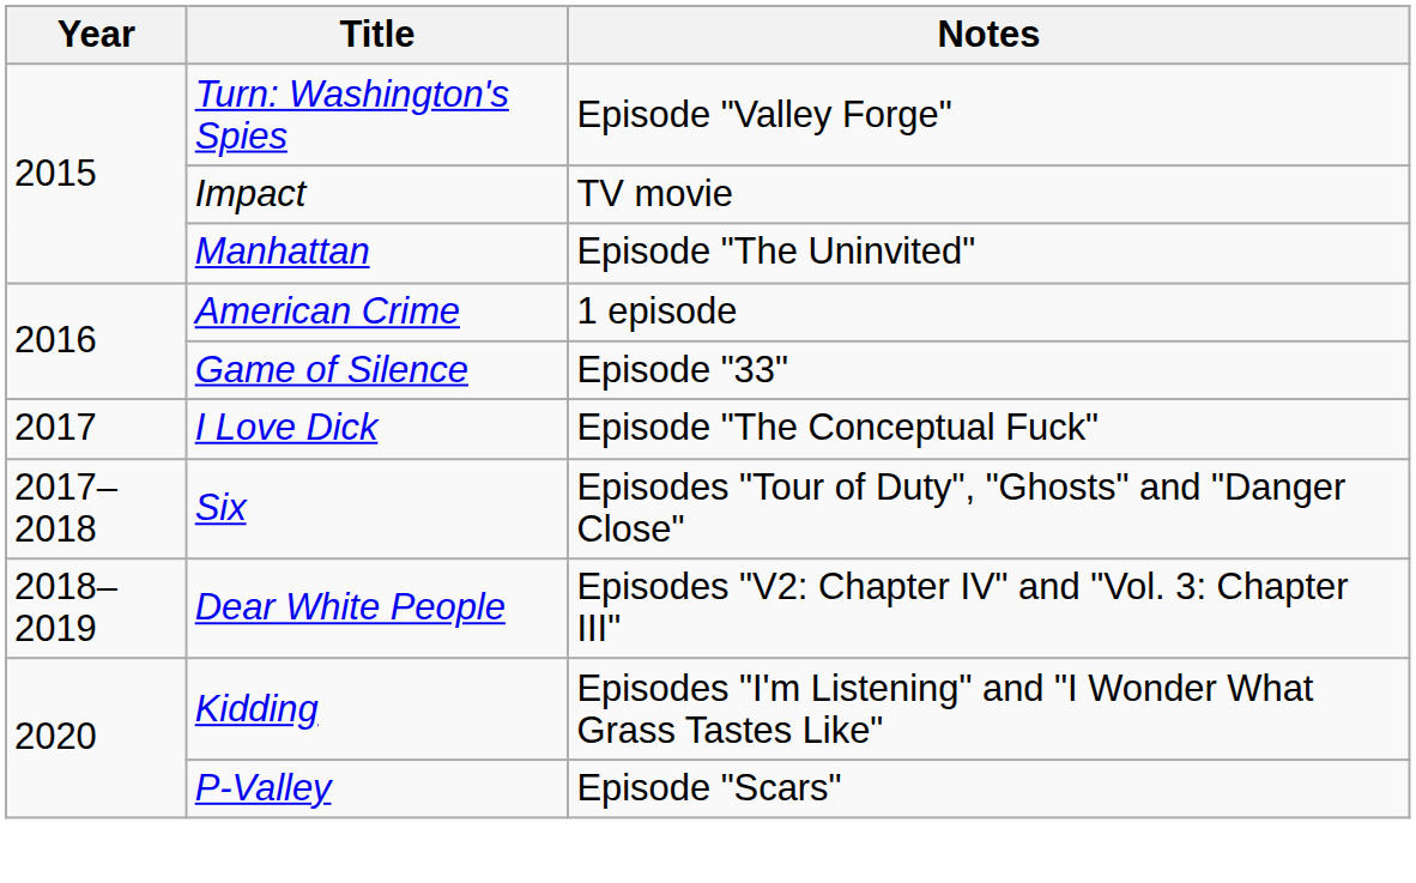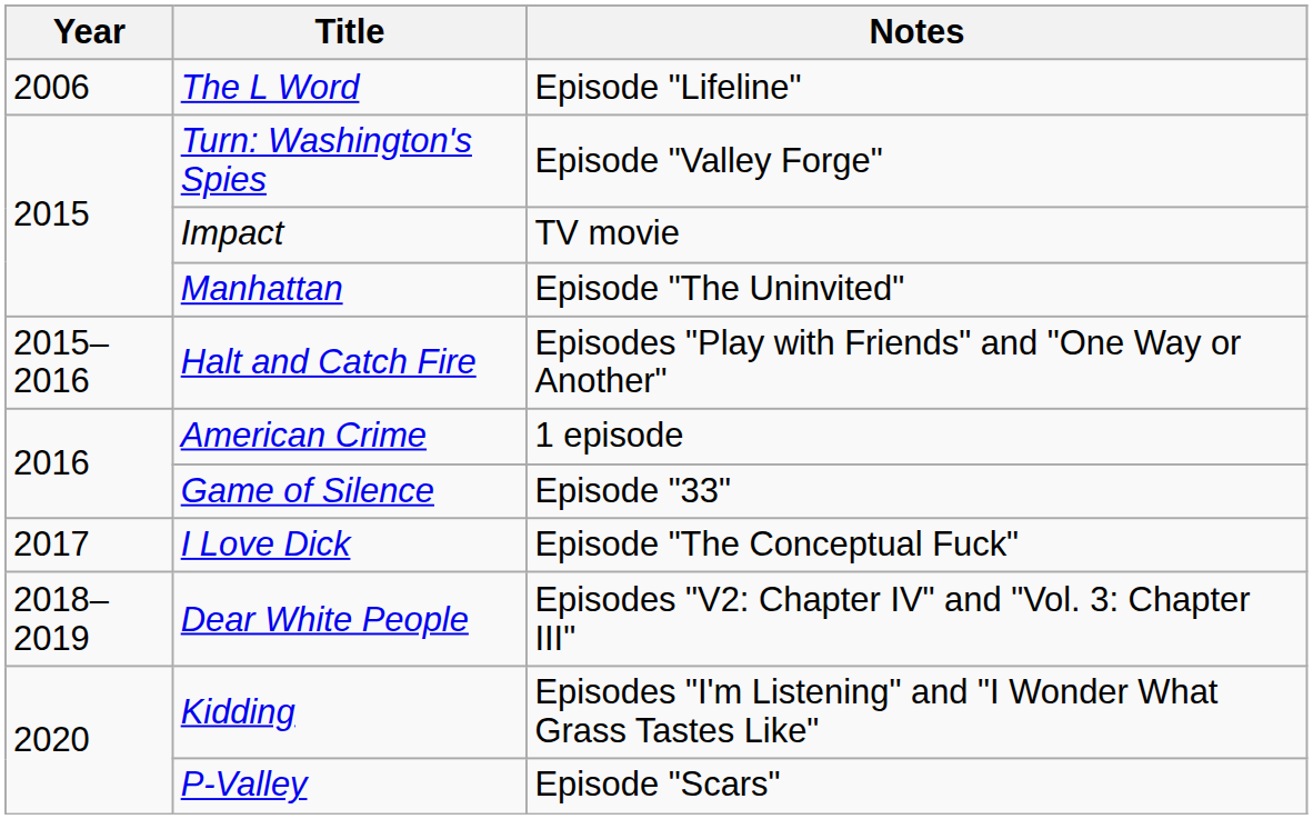 <table class="wikitable">
 <tr>
 <th>Year</th>
 <th>Title</th>
 <th>Notes</th>
+</tr>
+<tr>
+<td>2006</td>
+<td><em><a href='#'>The L Word</a></em></td>
+<td>Episode "Lifeline"</td>
 </tr>
 <tr>
 <td rowspan=3>2015</td>
 <td><em><a href='#'>Turn: Washington's Spies</a></em></td>
 <td>Episode "Valley Forge"</td>
 </tr>
 <tr>
 <td><em>Impact</em></td>
 <td>TV movie</td>
 </tr>
 <tr>
 <td><em><a href='#'>Manhattan</a></em></td>
 <td>Episode "The Uninvited"</td>
+</tr>
+<tr>
+<td>2015–2016</td>
+<td><em><a href='#'>Halt and Catch Fire</a></em></td>
+<td>Episodes "Play with Friends" and "One Way or Another"</td>
 </tr>
 <tr>
 <td rowspan=2>2016</td>
 <td><em><a href='#'>American Crime</a></em></td>
 <td>1 episode</td>
 </tr>
 <tr>
 <td><em><a href='#'>Game of Silence</a></em></td>
 <td>Episode "33"</td>
 </tr>
 <tr>
 <td>2017</td>
 <td><em><a href='#'>I Love Dick</a></em></td>
 <td>Episode "The Conceptual Fuck"</td>
 </tr>
 <tr>
-<td>2017–2018</td>
-<td><em><a href='#'>Six</a></em></td>
-<td>Episodes "Tour of Duty", "Ghosts" and "Danger Close"</td>
-</tr>
-<tr>
 <td>2018–2019</td>
 <td><em><a href='#'>Dear White People</a></em></td>
 <td>Episodes "V2: Chapter IV" and "Vol. 3: Chapter III"</td>
 </tr>
 <tr>
 <td rowspan=2>2020</td>
 <td><em><a href='#'>Kidding</a></em></td>
 <td>Episodes "I'm Listening" and "I Wonder What Grass Tastes Like"</td>
 </tr>
 <tr>
 <td><em><a href='#'>P-Valley</a></em></td>
 <td>Episode "Scars"</td>
 </tr>
 </table>
